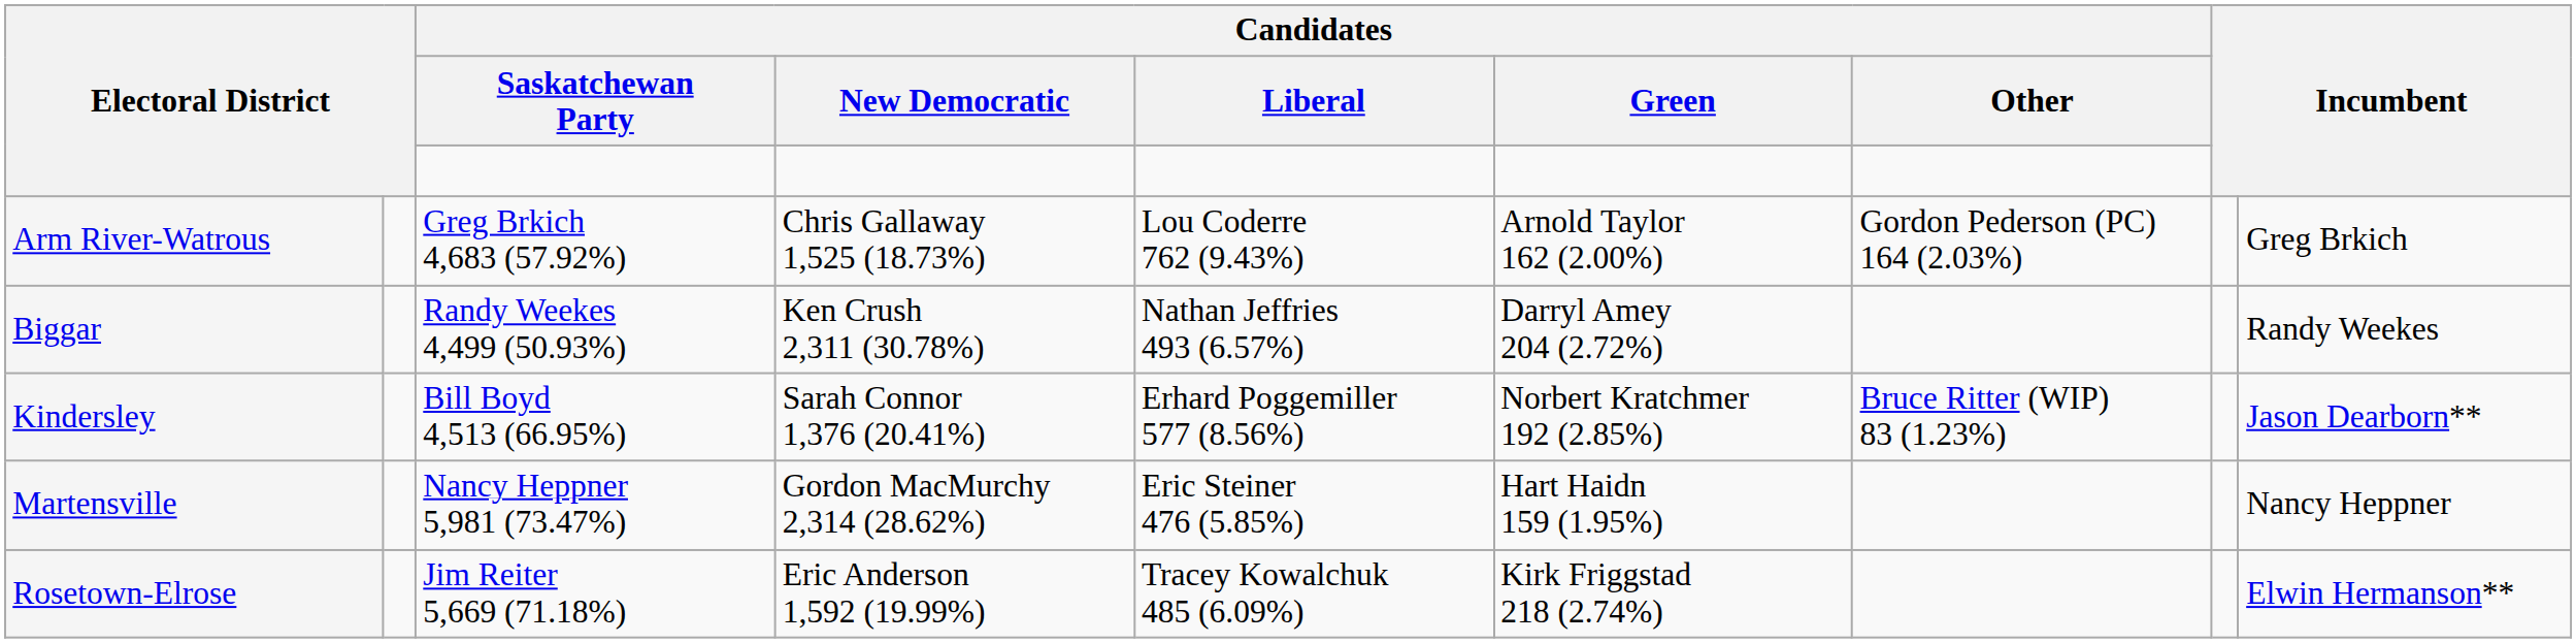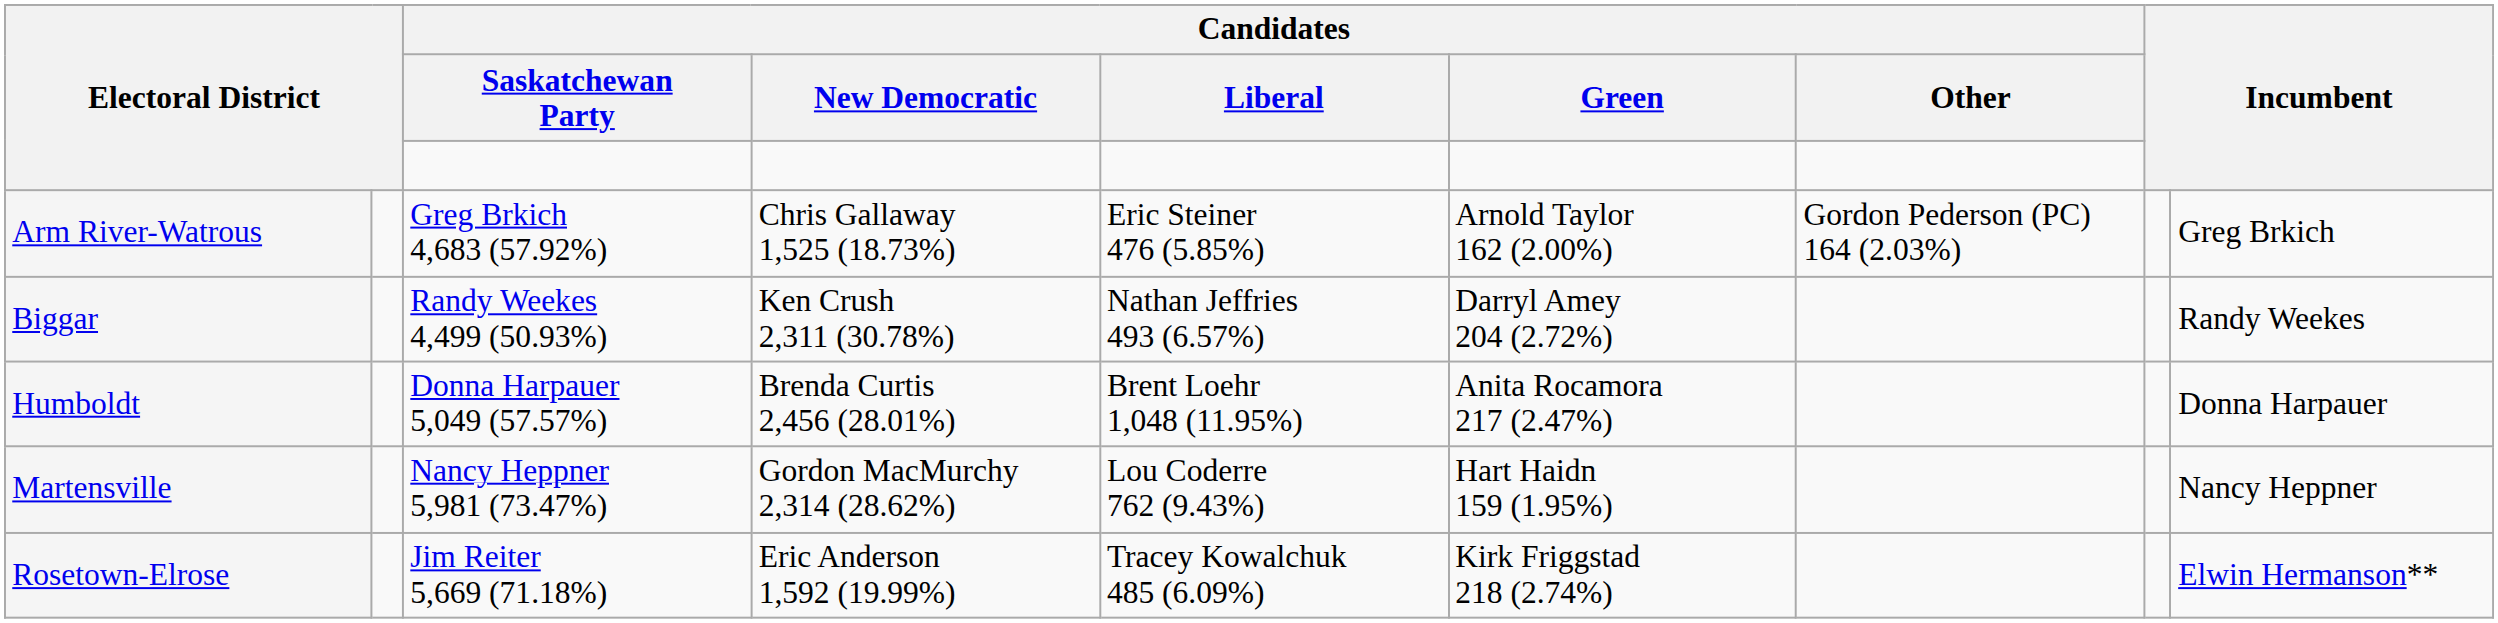 <table class="wikitable" style="width:100%">
 <tr>
 <th style="width:16%;" rowspan=3 colspan=2>Electoral District</th>
 <th colspan=5>Candidates</th>
 <th style="width:14%;" rowspan=3 colspan=2>Incumbent</th>
 </tr>
 <tr>
 <th width=14%><a href='#'>Saskatchewan <br>Party</a></th>
 <th width=14%><a href='#'>New Democratic</a></th>
 <th width=14%><a href='#'>Liberal</a></th>
 <th width=14%><a href='#'>Green</a></th>
 <th width=14%>Other</th>
 </tr>
 <tr>
 <td width=14% > </td>
 <td width=14% > </td>
 <td width=14% > </td>
 <td width=14% > </td>
 <td width=14% > </td>
 </tr>
 <tr>
 <td bgcolor=whitesmoke><a href='#'>Arm River-Watrous</a></td>
 <td> </td>
 <td><a href='#'>Greg Brkich</a><br>4,683 (57.92%)</td>
 <td>Chris Gallaway<br>1,525 (18.73%)</td>
-<td>Lou Coderre<br>762 (9.43%)</td>
+<td>Eric Steiner<br>476 (5.85%)</td>
 <td>Arnold Taylor<br>162 (2.00%)</td>
 <td>Gordon Pederson (PC)<br>164 (2.03%)</td>
 <td> </td>
 <td>Greg Brkich</td>
 </tr>
 <tr>
 <td bgcolor=whitesmoke><a href='#'>Biggar</a></td>
 <td> </td>
 <td><a href='#'>Randy Weekes</a><br>4,499 (50.93%)</td>
 <td>Ken Crush<br>2,311 (30.78%)</td>
 <td>Nathan Jeffries<br>493 (6.57%)</td>
 <td>Darryl Amey<br>204 (2.72%)</td>
 <td></td>
 <td> </td>
 <td>Randy Weekes</td>
 </tr>
 <tr>
-<td bgcolor=whitesmoke><a href='#'>Kindersley</a></td>
+<td bgcolor=whitesmoke><a href='#'>Humboldt</a></td>
 <td> </td>
-<td><a href='#'>Bill Boyd</a><br>4,513 (66.95%)</td>
-<td>Sarah Connor<br>1,376 (20.41%)</td>
-<td>Erhard Poggemiller<br>577 (8.56%)</td>
-<td>Norbert Kratchmer<br>192 (2.85%)</td>
-<td><a href='#'>Bruce Ritter</a> (WIP)<br>83 (1.23%)</td>
+<td><a href='#'>Donna Harpauer</a><br>5,049 (57.57%)</td>
+<td>Brenda Curtis<br>2,456 (28.01%)</td>
+<td>Brent Loehr<br>1,048 (11.95%)</td>
+<td>Anita Rocamora<br>217 (2.47%)</td>
+<td></td>
 <td> </td>
-<td><a href='#'>Jason Dearborn</a>**</td>
+<td>Donna Harpauer</td>
 </tr>
 <tr>
 <td bgcolor=whitesmoke><a href='#'>Martensville</a></td>
 <td> </td>
 <td><a href='#'>Nancy Heppner</a><br>5,981 (73.47%)</td>
 <td>Gordon MacMurchy<br>2,314 (28.62%)</td>
-<td>Eric Steiner<br>476 (5.85%)</td>
+<td>Lou Coderre<br>762 (9.43%)</td>
 <td>Hart Haidn<br>159 (1.95%)</td>
 <td></td>
 <td> </td>
 <td>Nancy Heppner</td>
 </tr>
 <tr>
 <td bgcolor=whitesmoke><a href='#'>Rosetown-Elrose</a></td>
 <td> </td>
 <td><a href='#'>Jim Reiter</a><br>5,669 (71.18%)</td>
 <td>Eric Anderson<br>1,592 (19.99%)</td>
 <td>Tracey Kowalchuk<br>485 (6.09%)</td>
 <td>Kirk Friggstad<br>218 (2.74%)</td>
 <td></td>
 <td> </td>
 <td><a href='#'>Elwin Hermanson</a>**</td>
 </tr>
 </table>
